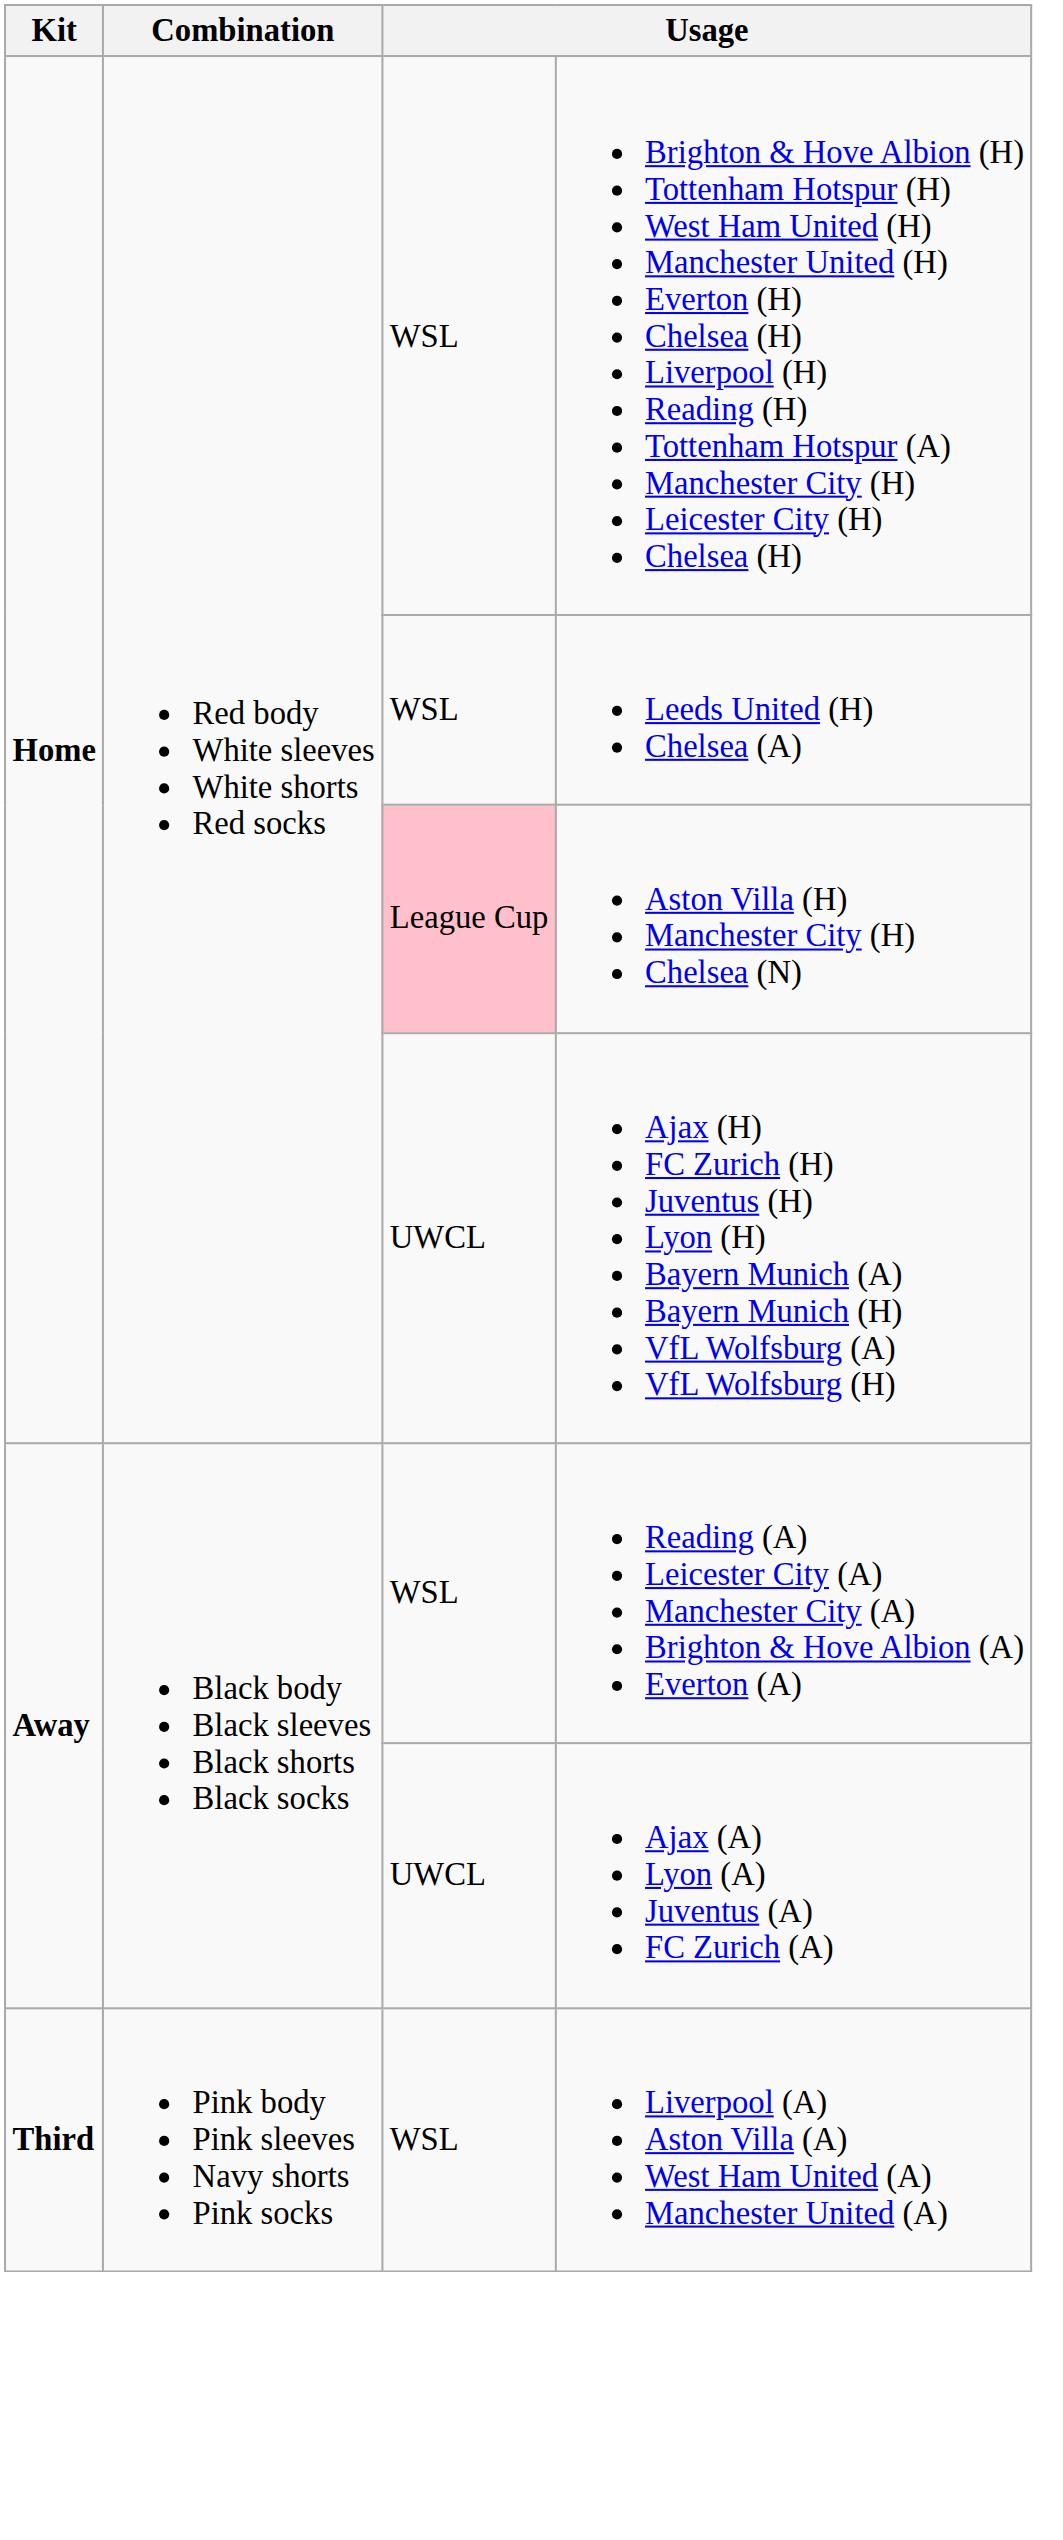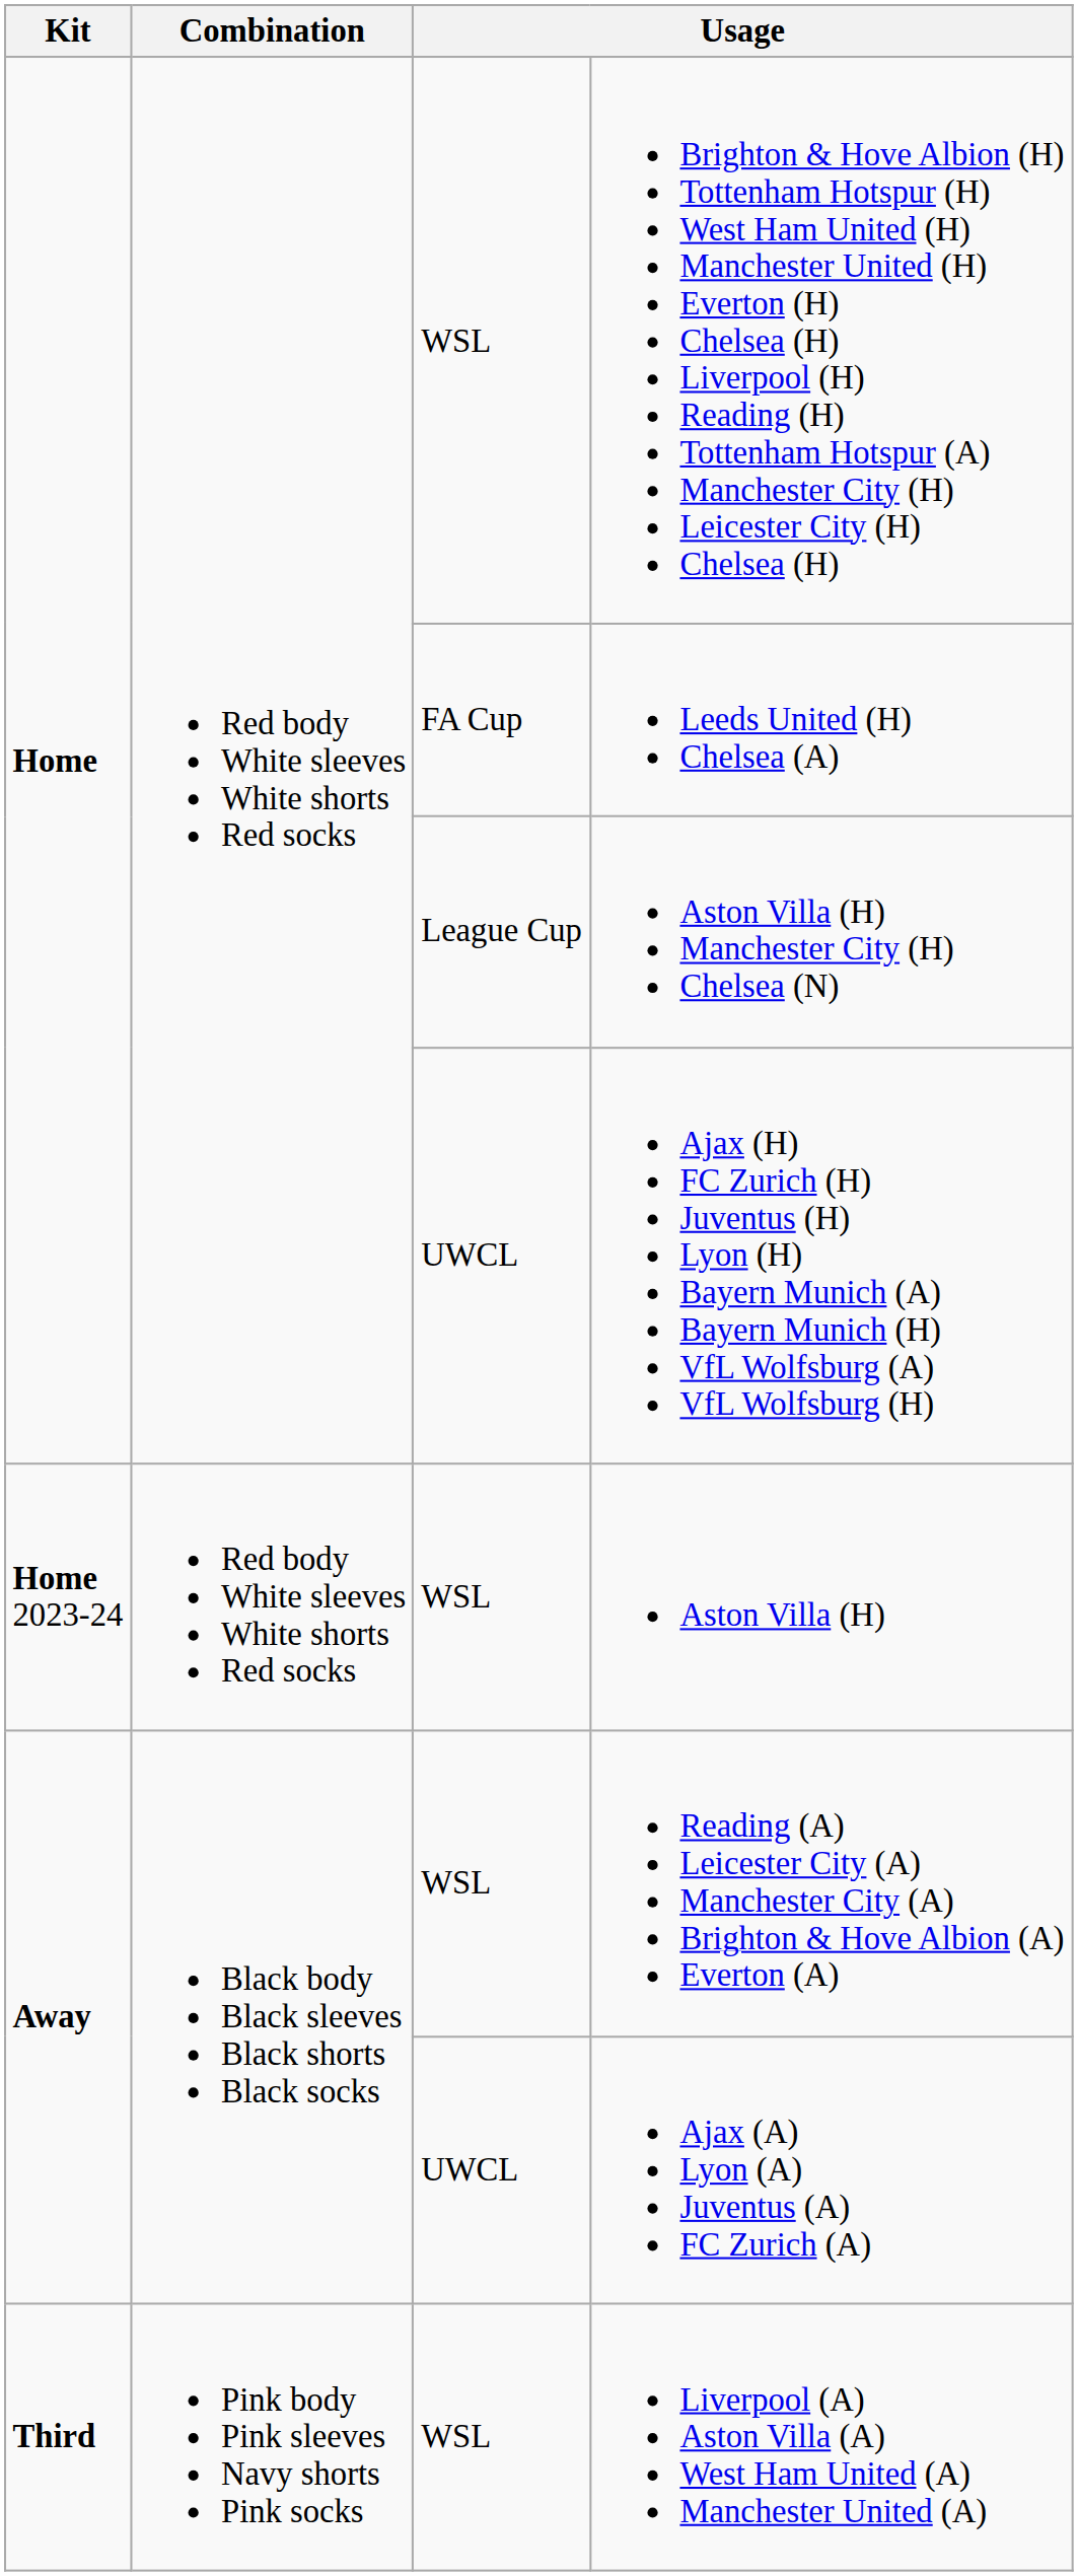 <table class="wikitable">
 <tr>
 <th>Kit</th>
 <th>Combination</th>
 <th colspan="2">Usage</th>
 </tr>
 <tr>
 <td rowspan="4"><strong>Home</strong></td>
 <td rowspan="4"><br><ul><li>Red body</li><li>White sleeves</li><li>White shorts</li><li>Red socks</li></ul></td>
 <td>WSL</td>
 <td><br><ul><li><a href='#'>Brighton & Hove Albion</a> (H)</li><li><a href='#'>Tottenham Hotspur</a> (H)</li><li><a href='#'>West Ham United</a> (H)</li><li><a href='#'>Manchester United</a> (H)</li><li><a href='#'>Everton</a> (H)</li><li><a href='#'>Chelsea</a> (H)</li><li><a href='#'>Liverpool</a> (H)</li><li><a href='#'>Reading</a> (H)</li><li><a href='#'>Tottenham Hotspur</a> (A)</li><li><a href='#'>Manchester City</a> (H)</li><li><a href='#'>Leicester City</a> (H)</li><li><a href='#'>Chelsea</a> (H)</li></ul></td>
 </tr>
 <tr>
-<td>WSL</td>
+<td>FA Cup</td>
 <td><br><ul><li><a href='#'>Leeds United</a> (H)</li><li><a href='#'>Chelsea</a> (A)</li></ul></td>
 </tr>
 <tr>
-<td style="background: pink;">League Cup</td>
+<td>League Cup</td>
 <td><br><ul><li><a href='#'>Aston Villa</a> (H)</li><li><a href='#'>Manchester City</a> (H)</li><li><a href='#'>Chelsea</a> (N)</li></ul></td>
 </tr>
 <tr>
 <td>UWCL</td>
 <td><br><ul><li><a href='#'>Ajax</a> (H)</li><li><a href='#'>FC Zurich</a> (H)</li><li><a href='#'>Juventus</a> (H)</li><li><a href='#'>Lyon</a> (H)</li><li><a href='#'>Bayern Munich</a> (A)</li><li><a href='#'>Bayern Munich</a> (H)</li><li><a href='#'>VfL Wolfsburg</a> (A)</li><li><a href='#'>VfL Wolfsburg</a> (H)</li></ul></td>
+</tr>
+<tr>
+<td><strong>Home</strong><br>2023-24</td>
+<td><br><ul><li>Red body</li><li>White sleeves</li><li>White shorts</li><li>Red socks</li></ul></td>
+<td>WSL</td>
+<td><br><ul><li><a href='#'>Aston Villa</a> (H)</li></ul></td>
 </tr>
 <tr>
 <td rowspan="2"><strong>Away</strong></td>
 <td rowspan="2"><br><ul><li>Black body</li><li>Black sleeves</li><li>Black shorts</li><li>Black socks</li></ul></td>
 <td>WSL</td>
 <td><br><ul><li><a href='#'>Reading</a> (A)</li><li><a href='#'>Leicester City</a> (A)</li><li><a href='#'>Manchester City</a> (A)</li><li><a href='#'>Brighton & Hove Albion</a> (A)</li><li><a href='#'>Everton</a> (A)</li></ul></td>
 </tr>
 <tr>
 <td>UWCL</td>
 <td><br><ul><li><a href='#'>Ajax</a> (A)</li><li><a href='#'>Lyon</a> (A)</li><li><a href='#'>Juventus</a> (A)</li><li><a href='#'>FC Zurich</a> (A)</li></ul></td>
 </tr>
 <tr>
 <td><strong>Third</strong></td>
 <td><br><ul><li>Pink body</li><li>Pink sleeves</li><li>Navy shorts</li><li>Pink socks</li></ul></td>
 <td>WSL</td>
 <td><br><ul><li><a href='#'>Liverpool</a> (A)</li><li><a href='#'>Aston Villa</a> (A)</li><li><a href='#'>West Ham United</a> (A)</li><li><a href='#'>Manchester United</a> (A)</li></ul></td>
 </tr>
 </table>
